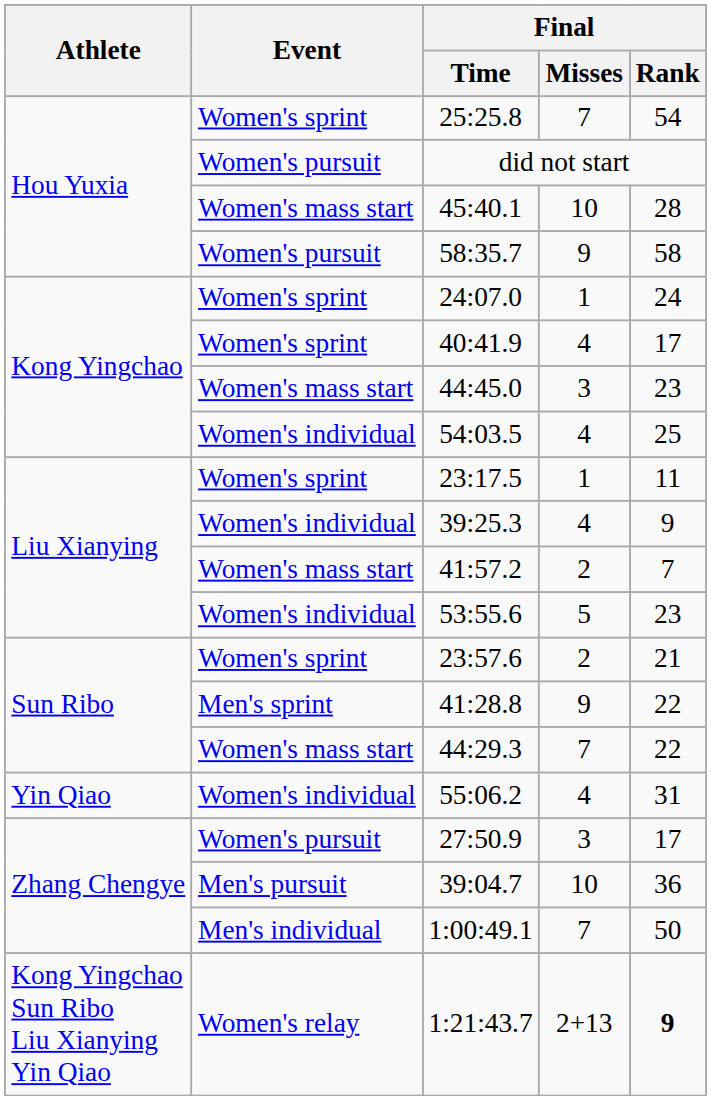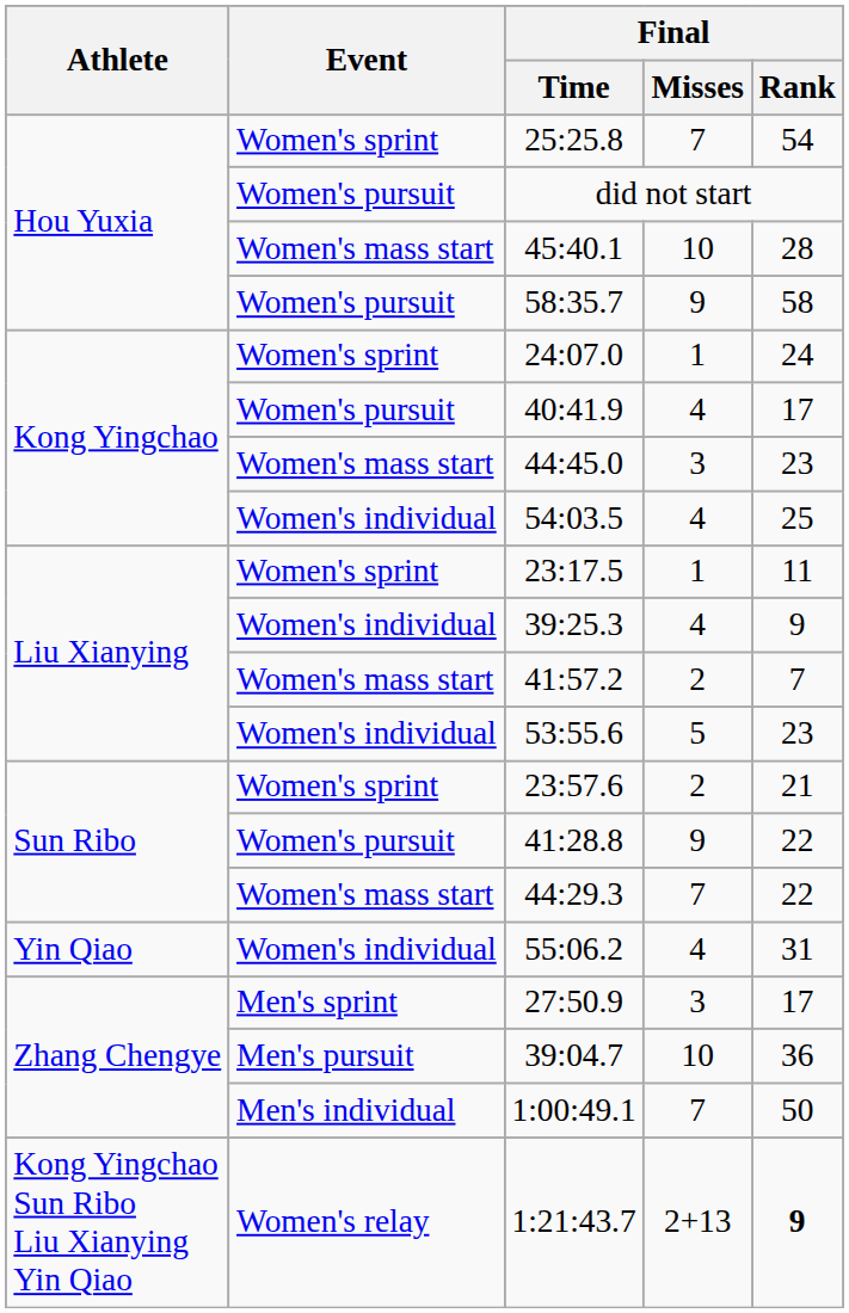 <table class="wikitable" style="font-size:90%">
 <tr>
 <th rowspan="2">Athlete</th>
 <th rowspan="2">Event</th>
 <th colspan="3">Final</th>
 </tr>
 <tr>
 <th>Time</th>
 <th>Misses</th>
 <th>Rank</th>
 </tr>
 <tr>
 <td rowspan=4><a href='#'>Hou Yuxia</a></td>
 <td><a href='#'>Women's sprint</a></td>
 <td align="center">25:25.8</td>
 <td align="center">7</td>
 <td align="center">54</td>
 </tr>
 <tr>
 <td><a href='#'>Women's pursuit</a></td>
 <td colspan=3 align="center">did not start</td>
 </tr>
 <tr>
 <td><a href='#'>Women's mass start</a></td>
 <td align="center">45:40.1</td>
 <td align="center">10</td>
 <td align="center">28</td>
 </tr>
 <tr>
 <td><a href='#'>Women's pursuit</a></td>
 <td align="center">58:35.7</td>
 <td align="center">9</td>
 <td align="center">58</td>
 </tr>
 <tr>
 <td rowspan=4><a href='#'>Kong Yingchao</a></td>
 <td><a href='#'>Women's sprint</a></td>
 <td align="center">24:07.0</td>
 <td align="center">1</td>
 <td align="center">24</td>
 </tr>
 <tr>
-<td><a href='#'>Women's sprint</a></td>
+<td><a href='#'>Women's pursuit</a></td>
 <td align="center">40:41.9</td>
 <td align="center">4</td>
 <td align="center">17</td>
 </tr>
 <tr>
 <td><a href='#'>Women's mass start</a></td>
 <td align="center">44:45.0</td>
 <td align="center">3</td>
 <td align="center">23</td>
 </tr>
 <tr>
 <td><a href='#'>Women's individual</a></td>
 <td align="center">54:03.5</td>
 <td align="center">4</td>
 <td align="center">25</td>
 </tr>
 <tr>
 <td rowspan=4><a href='#'>Liu Xianying</a></td>
 <td><a href='#'>Women's sprint</a></td>
 <td align="center">23:17.5</td>
 <td align="center">1</td>
 <td align="center">11</td>
 </tr>
 <tr>
 <td><a href='#'>Women's individual</a></td>
 <td align="center">39:25.3</td>
 <td align="center">4</td>
 <td align="center">9</td>
 </tr>
 <tr>
 <td><a href='#'>Women's mass start</a></td>
 <td align="center">41:57.2</td>
 <td align="center">2</td>
 <td align="center">7</td>
 </tr>
 <tr>
 <td><a href='#'>Women's individual</a></td>
 <td align="center">53:55.6</td>
 <td align="center">5</td>
 <td align="center">23</td>
 </tr>
 <tr>
 <td rowspan=3><a href='#'>Sun Ribo</a></td>
 <td><a href='#'>Women's sprint</a></td>
 <td align="center">23:57.6</td>
 <td align="center">2</td>
 <td align="center">21</td>
 </tr>
 <tr>
-<td><a href='#'>Men's sprint</a></td>
+<td><a href='#'>Women's pursuit</a></td>
 <td align="center">41:28.8</td>
 <td align="center">9</td>
 <td align="center">22</td>
 </tr>
 <tr>
 <td><a href='#'>Women's mass start</a></td>
 <td align="center">44:29.3</td>
 <td align="center">7</td>
 <td align="center">22</td>
 </tr>
 <tr>
 <td><a href='#'>Yin Qiao</a></td>
 <td><a href='#'>Women's individual</a></td>
 <td align="center">55:06.2</td>
 <td align="center">4</td>
 <td align="center">31</td>
 </tr>
 <tr>
 <td rowspan=3><a href='#'>Zhang Chengye</a></td>
-<td><a href='#'>Women's pursuit</a></td>
+<td><a href='#'>Men's sprint</a></td>
 <td align="center">27:50.9</td>
 <td align="center">3</td>
 <td align="center">17</td>
 </tr>
 <tr>
 <td><a href='#'>Men's pursuit</a></td>
 <td align="center">39:04.7</td>
 <td align="center">10</td>
 <td align="center">36</td>
 </tr>
 <tr>
 <td><a href='#'>Men's individual</a></td>
 <td align="center">1:00:49.1</td>
 <td align="center">7</td>
 <td align="center">50</td>
 </tr>
 <tr>
 <td><a href='#'>Kong Yingchao</a><br><a href='#'>Sun Ribo</a><br><a href='#'>Liu Xianying</a><br><a href='#'>Yin Qiao</a></td>
 <td><a href='#'>Women's relay</a></td>
 <td align="center">1:21:43.7</td>
 <td align="center">2+13</td>
 <td align="center"><strong>9</strong></td>
 </tr>
 </table>
